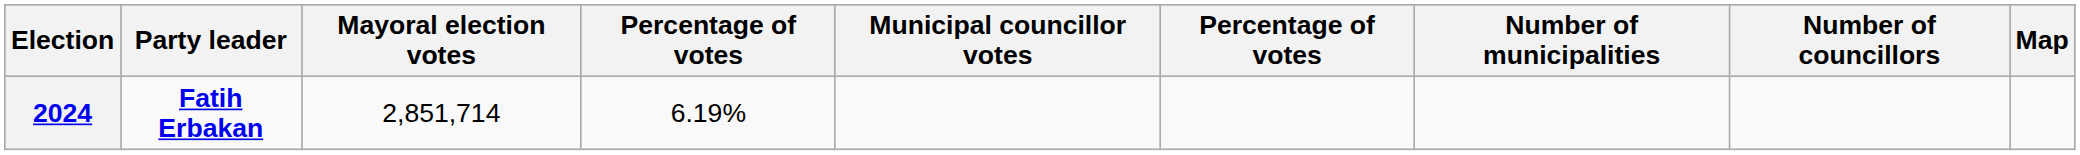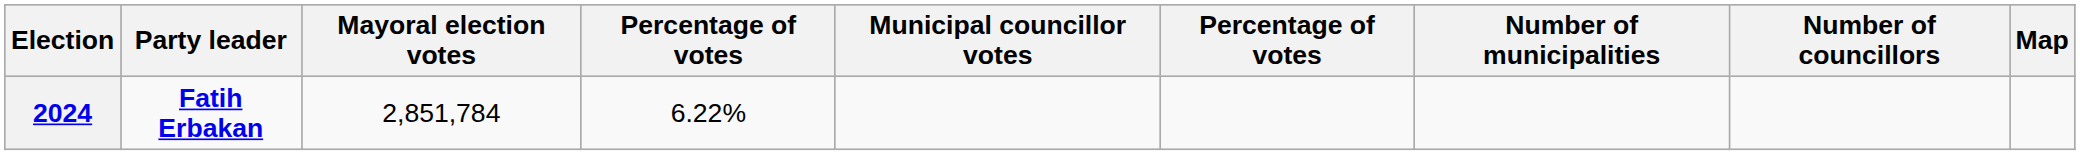 <table class="wikitable" style="text-align: center; border:none">
 <tr>
 <th>Election</th>
 <th>Party leader</th>
 <th>Mayoral election votes</th>
 <th>Percentage of votes</th>
 <th>Municipal councillor votes</th>
 <th>Percentage of votes</th>
 <th>Number of municipalities</th>
 <th>Number of councillors</th>
 <th>Map</th>
 </tr>
 <tr>
 <th><a href='#'>2024</a></th>
 <td><strong><a href='#'>Fatih Erbakan</a></strong></td>
-<td>2,851,714</td>
-<td>6.19%</td>
+<td>2,851,784</td>
+<td>6.22%</td>
 <td></td>
 <td></td>
 <td></td>
 <td></td>
 <td></td>
 </tr>
 </table>
